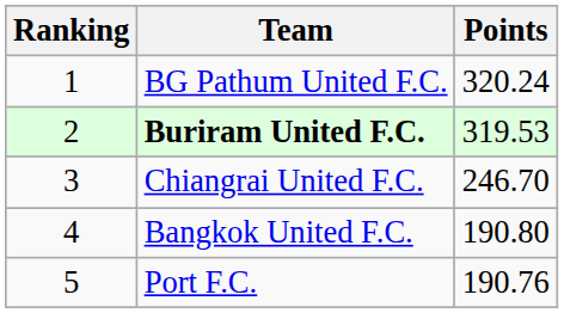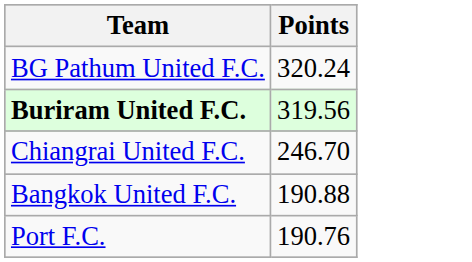 <table class="wikitable" style="text-align: center;">
 <tr>
-<th>Ranking</th>
 <th>Team</th>
 <th>Points</th>
 </tr>
 <tr>
-<td>1</td>
 <td align=left> <a href='#'>BG Pathum United F.C.</a></td>
 <td>320.24</td>
 </tr>
 <tr bgcolor="#ddffdd">
-<td>2</td>
 <td align=left> <strong>Buriram United F.C.</strong></td>
-<td>319.53</td>
+<td>319.56</td>
 </tr>
 <tr>
-<td>3</td>
 <td align=left> <a href='#'>Chiangrai United F.C.</a></td>
 <td>246.70</td>
 </tr>
 <tr>
-<td>4</td>
 <td align=left> <a href='#'>Bangkok United F.C.</a></td>
-<td>190.80</td>
+<td>190.88</td>
 </tr>
 <tr>
-<td>5</td>
 <td align=left> <a href='#'>Port F.C.</a></td>
 <td>190.76</td>
 </tr>
 </table>
